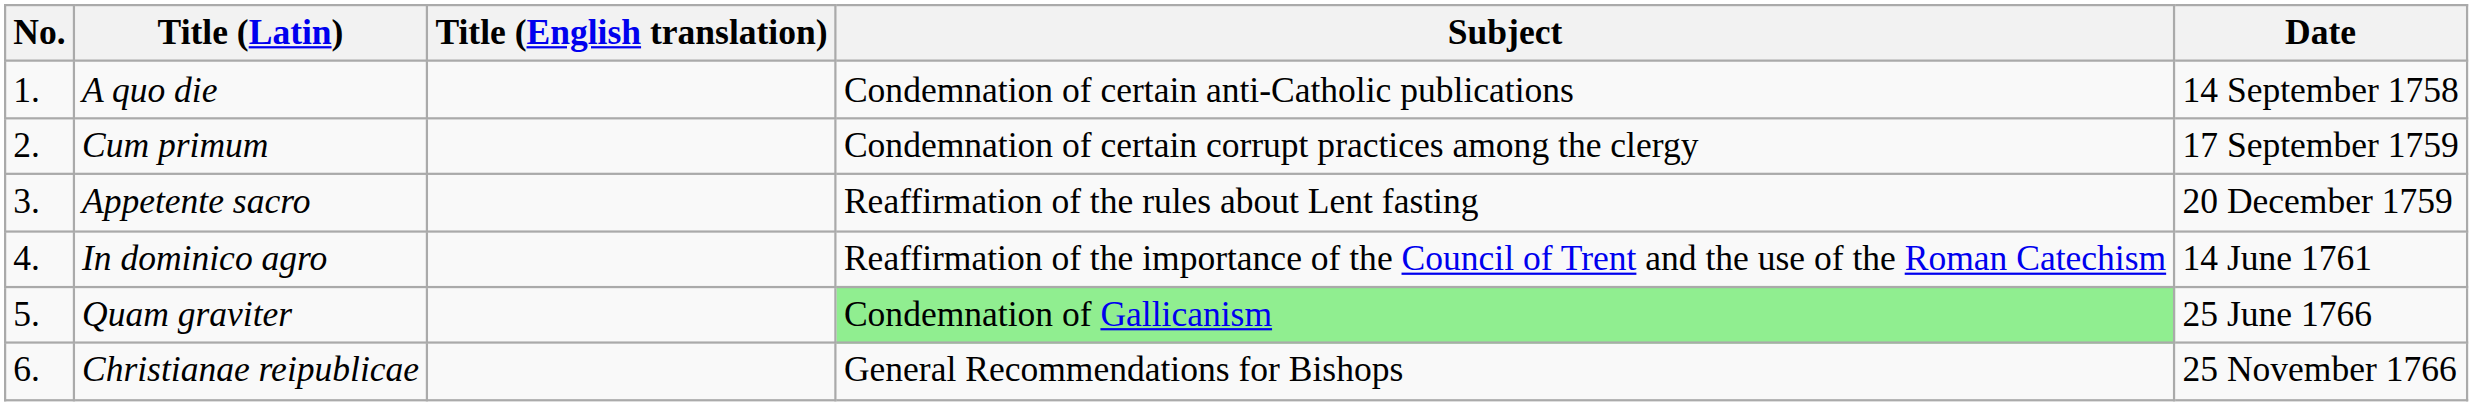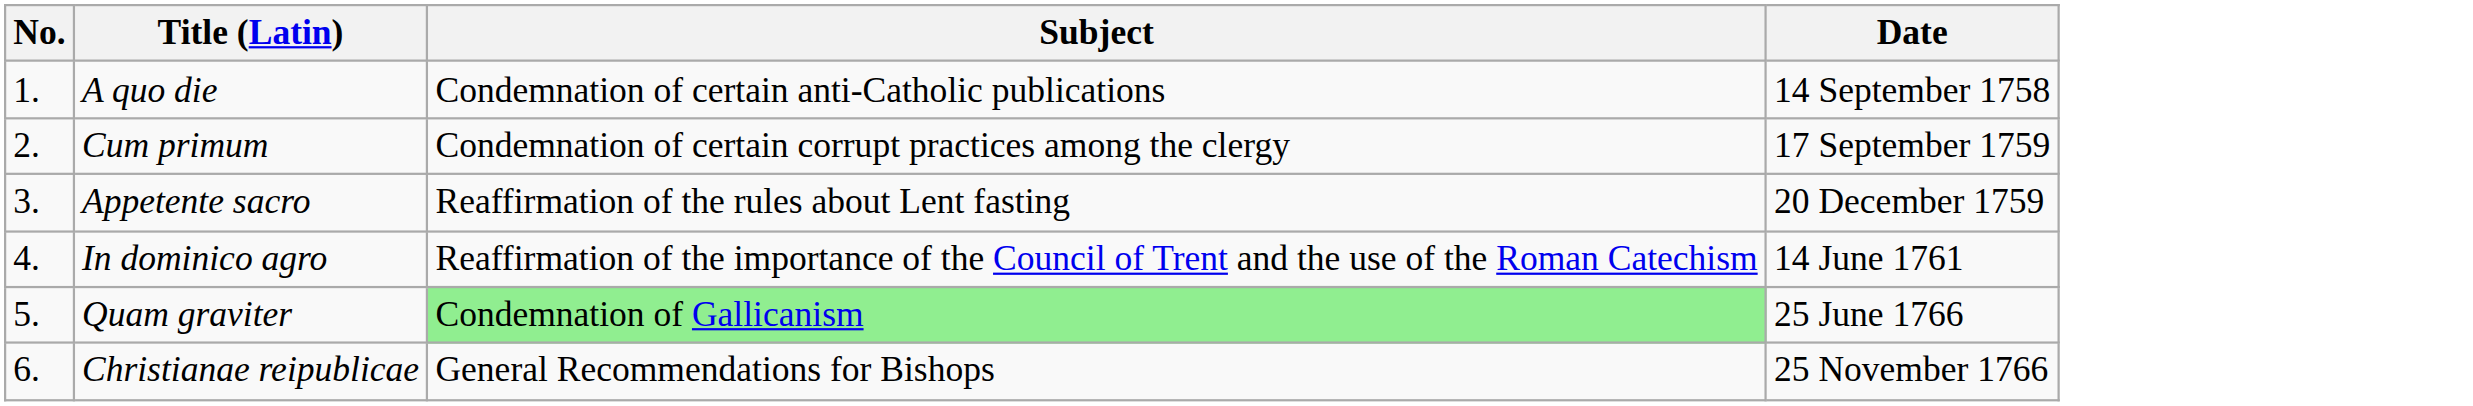 <table class="wikitable">
 <tr>
 <th>No.</th>
 <th>Title (<a href='#'>Latin</a>)</th>
-<th>Title (<a href='#'>English</a> translation)</th>
 <th>Subject</th>
 <th>Date</th>
 </tr>
 <tr>
 <td>1.</td>
 <td><em>A quo die</em></td>
-<td></td>
 <td>Condemnation of certain anti-Catholic publications</td>
 <td>14 September 1758</td>
 </tr>
 <tr>
 <td>2.</td>
 <td><em>Cum primum</em></td>
-<td></td>
 <td>Condemnation of certain corrupt practices among the clergy</td>
 <td>17 September 1759</td>
 </tr>
 <tr>
 <td>3.</td>
 <td><em>Appetente sacro</em></td>
-<td></td>
 <td>Reaffirmation of the rules about Lent fasting</td>
 <td>20 December 1759</td>
 </tr>
 <tr>
 <td>4.</td>
 <td><em>In dominico agro</em></td>
-<td></td>
 <td>Reaffirmation of the importance of the <a href='#'>Council of Trent</a> and the use of the <a href='#'>Roman Catechism</a></td>
 <td>14 June 1761</td>
 </tr>
 <tr>
 <td>5.</td>
 <td><em>Quam graviter</em></td>
-<td></td>
 <td style="background: lightgreen;">Condemnation of <a href='#'>Gallicanism</a></td>
 <td>25 June 1766</td>
 </tr>
 <tr>
 <td>6.</td>
 <td><em>Christianae reipublicae</em></td>
-<td></td>
 <td>General Recommendations for Bishops</td>
 <td>25 November 1766</td>
 </tr>
 </table>
